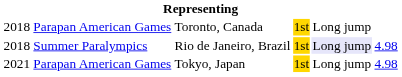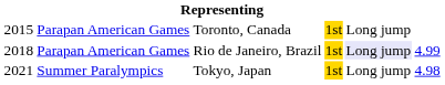 <table>
 <tr>
 <th colspan="6">Representing </th>
 </tr>
 <tr>
-<td>2018</td>
+<td>2015</td>
 <td><a href='#'>Parapan American Games</a></td>
 <td>Toronto, Canada</td>
 <td bgcolor="gold">1st</td>
 <td>Long jump</td>
 <td></td>
 </tr>
 <tr>
 <td>2018</td>
-<td><a href='#'>Summer Paralympics</a></td>
+<td><a href='#'>Parapan American Games</a></td>
 <td>Rio de Janeiro, Brazil</td>
 <td bgcolor="gold">1st</td>
 <td style="background: lavender;">Long jump</td>
-<td><a href='#'>4.98</a></td>
+<td><a href='#'>4.99</a></td>
 </tr>
 <tr>
 <td>2021</td>
-<td><a href='#'>Parapan American Games</a></td>
+<td><a href='#'>Summer Paralympics</a></td>
 <td>Tokyo, Japan</td>
 <td bgcolor="gold">1st</td>
 <td>Long jump</td>
 <td><a href='#'>4.98</a></td>
 </tr>
 </table>
